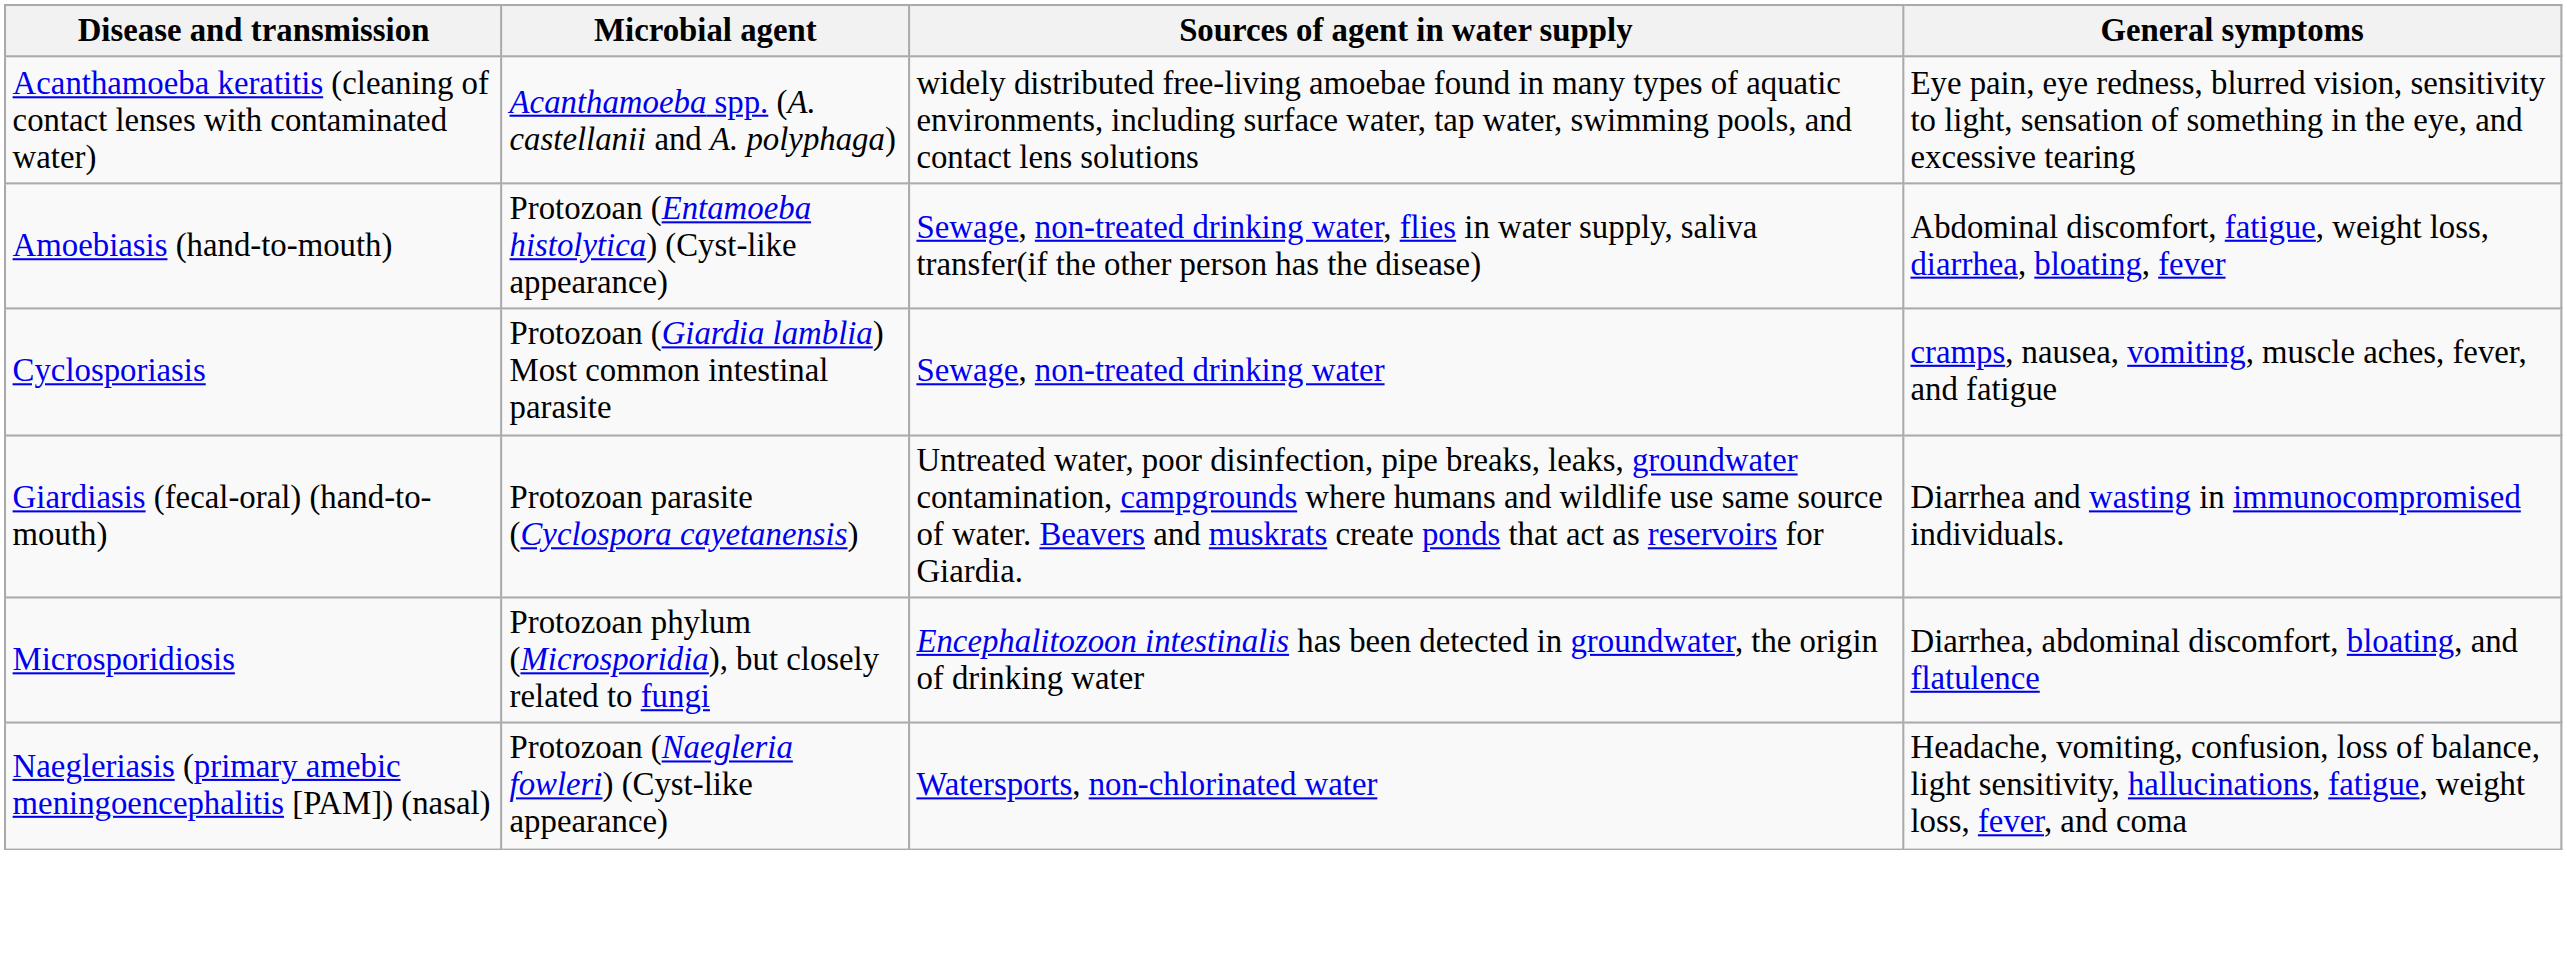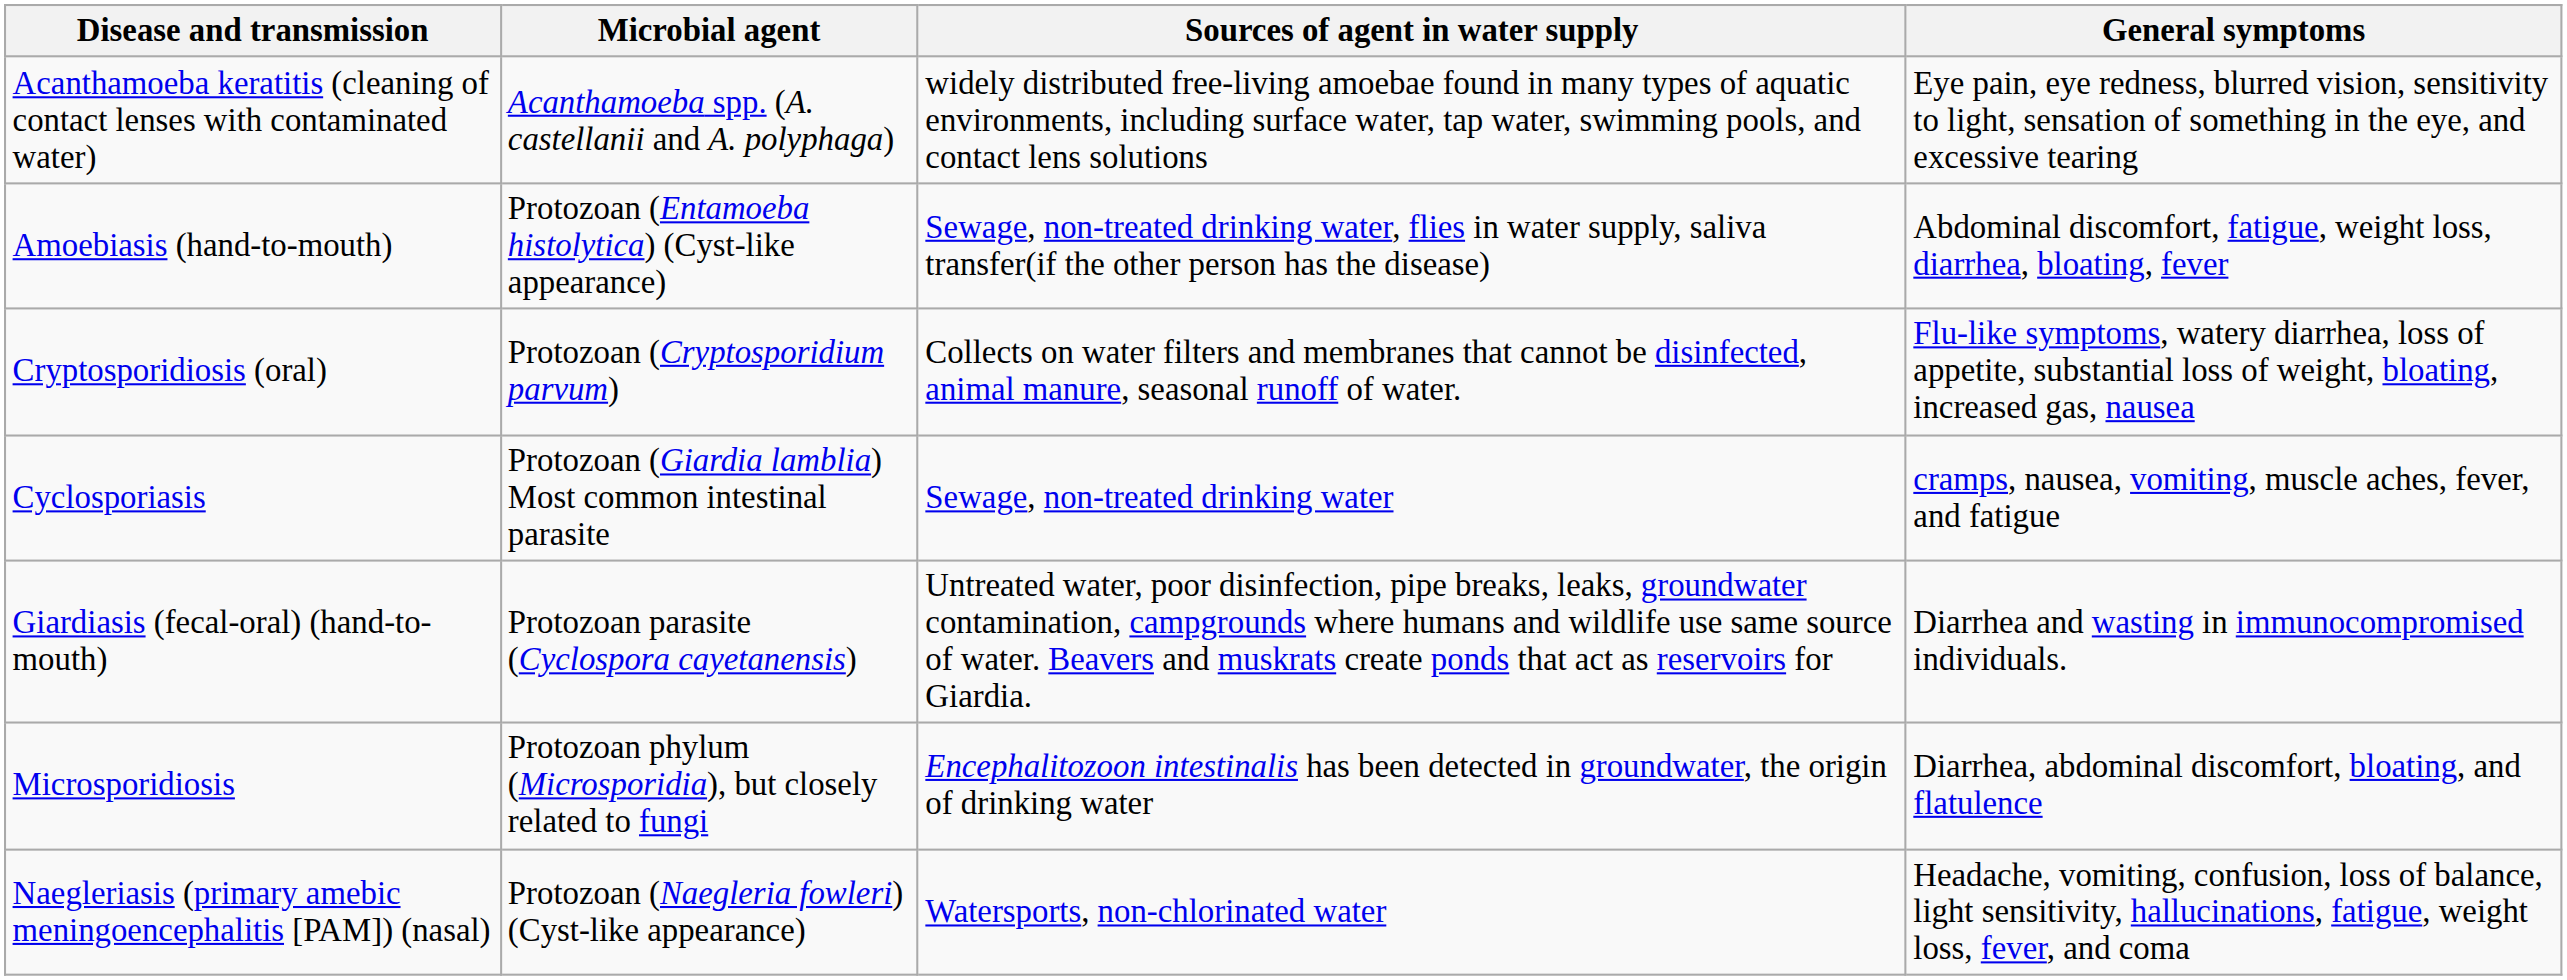 <table class="wikitable">
 <tr>
 <th>Disease and transmission</th>
 <th>Microbial agent</th>
 <th>Sources of agent in water supply</th>
 <th>General symptoms</th>
 </tr>
 <tr>
 <td><a href='#'>Acanthamoeba keratitis</a> (cleaning of contact lenses with contaminated water)</td>
 <td><a href='#'><em>Acanthamoeba</em> spp.</a> (<em>A. castellanii</em> and <em>A. polyphaga</em>)</td>
 <td>widely distributed free-living amoebae found in many types of aquatic environments, including surface water, tap water, swimming pools, and contact lens solutions</td>
 <td>Eye pain, eye redness, blurred vision, sensitivity to light, sensation of something in the eye, and excessive tearing</td>
 </tr>
 <tr>
 <td><a href='#'>Amoebiasis</a> (hand-to-mouth)</td>
 <td>Protozoan (<em><a href='#'>Entamoeba histolytica</a></em>) (Cyst-like appearance)</td>
 <td><a href='#'>Sewage</a>, <a href='#'>non-treated drinking water</a>, <a href='#'>flies</a> in water supply, saliva transfer(if the other person has the disease)</td>
 <td>Abdominal discomfort, <a href='#'>fatigue</a>, weight loss, <a href='#'>diarrhea</a>, <a href='#'>bloating</a>, <a href='#'>fever</a></td>
+</tr>
+<tr>
+<td><a href='#'>Cryptosporidiosis</a> (oral)</td>
+<td>Protozoan (<em><a href='#'>Cryptosporidium parvum</a></em>)</td>
+<td>Collects on water filters and membranes that cannot be <a href='#'>disinfected</a>, <a href='#'>animal manure</a>, seasonal <a href='#'>runoff</a> of water.</td>
+<td><a href='#'>Flu-like symptoms</a>, watery diarrhea, loss of appetite, substantial loss of weight, <a href='#'>bloating</a>, increased gas, <a href='#'>nausea</a></td>
 </tr>
 <tr>
 <td><a href='#'>Cyclosporiasis</a></td>
 <td>Protozoan (<em><a href='#'>Giardia lamblia</a></em>) Most common intestinal parasite</td>
 <td><a href='#'>Sewage</a>, <a href='#'>non-treated drinking water</a></td>
 <td><a href='#'>cramps</a>, nausea, <a href='#'>vomiting</a>, muscle aches, fever, and fatigue</td>
 </tr>
 <tr>
 <td><a href='#'>Giardiasis</a> (fecal-oral) (hand-to-mouth)</td>
 <td>Protozoan parasite (<em><a href='#'>Cyclospora cayetanensis</a></em>)</td>
 <td>Untreated water, poor disinfection, pipe breaks, leaks, <a href='#'>groundwater</a> contamination, <a href='#'>campgrounds</a> where humans and wildlife use same source of water. <a href='#'>Beavers</a> and <a href='#'>muskrats</a> create <a href='#'>ponds</a> that act as <a href='#'>reservoirs</a> for Giardia.</td>
 <td>Diarrhea and <a href='#'>wasting</a> in <a href='#'>immunocompromised</a> individuals.</td>
 </tr>
 <tr>
 <td><a href='#'>Microsporidiosis</a></td>
 <td>Protozoan phylum (<em><a href='#'>Microsporidia</a></em>), but closely related to <a href='#'>fungi</a></td>
 <td><em><a href='#'>Encephalitozoon intestinalis</a></em> has been detected in <a href='#'>groundwater</a>, the origin of drinking water</td>
 <td>Diarrhea, abdominal discomfort, <a href='#'>bloating</a>, and <a href='#'>flatulence</a></td>
 </tr>
 <tr>
 <td><a href='#'>Naegleriasis</a> (<a href='#'>primary amebic meningoencephalitis</a> [PAM]) (nasal)</td>
 <td>Protozoan (<em><a href='#'>Naegleria fowleri</a></em>) (Cyst-like appearance)</td>
 <td><a href='#'>Watersports</a>, <a href='#'>non-chlorinated water</a></td>
 <td>Headache, vomiting, confusion, loss of balance, light sensitivity, <a href='#'>hallucinations</a>, <a href='#'>fatigue</a>, weight loss, <a href='#'>fever</a>, and coma</td>
 </tr>
 </table>
